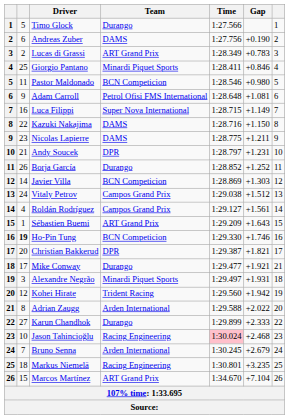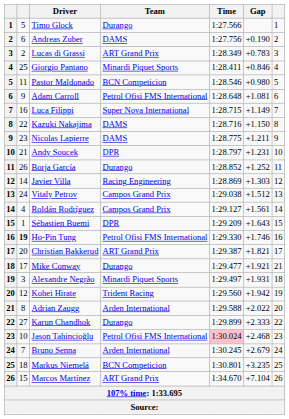 <table class="wikitable" style="font-size:85%">
 <tr>
 <th></th>
 <th></th>
 <th>Driver</th>
 <th>Team</th>
 <th>Time</th>
 <th>Gap</th>
 <th></th>
 </tr>
 <tr>
 <th>1</th>
 <td align="center">5</td>
 <td> <a href='#'>Timo Glock</a></td>
 <td><a href='#'>Durango</a></td>
 <td>1:27.566</td>
 <td></td>
 <td>1</td>
 </tr>
 <tr>
 <th>2</th>
 <td align="center">6</td>
 <td> <a href='#'>Andreas Zuber</a></td>
 <td><a href='#'>DAMS</a></td>
 <td>1:27.756</td>
 <td>+0.190</td>
 <td>2</td>
 </tr>
 <tr>
 <th>3</th>
 <td align="center">2</td>
 <td> <a href='#'>Lucas di Grassi</a></td>
 <td><a href='#'>ART Grand Prix</a></td>
 <td>1:28.349</td>
 <td>+0.783</td>
 <td>3</td>
 </tr>
 <tr>
 <th>4</th>
 <td align="center">25</td>
 <td> <a href='#'>Giorgio Pantano</a></td>
 <td><a href='#'>Minardi Piquet Sports</a></td>
 <td>1:28.411</td>
 <td>+0.846</td>
 <td>4</td>
 </tr>
 <tr>
 <th>5</th>
 <td align="center">11</td>
 <td> <a href='#'>Pastor Maldonado</a></td>
 <td><a href='#'>BCN Competicion</a></td>
 <td>1:28.546</td>
 <td>+0.980</td>
 <td>5</td>
 </tr>
 <tr>
 <th>6</th>
 <td align="center">9</td>
 <td> <a href='#'>Adam Carroll</a></td>
 <td><a href='#'>Petrol Ofisi FMS International</a></td>
 <td>1:28.648</td>
 <td>+1.081</td>
 <td>6</td>
 </tr>
 <tr>
 <th>7</th>
 <td align="center">16</td>
 <td> <a href='#'>Luca Filippi</a></td>
 <td><a href='#'>Super Nova International</a></td>
 <td>1:28.715</td>
 <td>+1.149</td>
 <td>7</td>
 </tr>
 <tr>
 <th>8</th>
 <td align="center">22</td>
 <td> <a href='#'>Kazuki Nakajima</a></td>
 <td><a href='#'>DAMS</a></td>
 <td>1:28.716</td>
 <td>+1.150</td>
 <td>8</td>
 </tr>
 <tr>
 <th>9</th>
 <td align="center">23</td>
 <td> <a href='#'>Nicolas Lapierre</a></td>
 <td><a href='#'>DAMS</a></td>
 <td>1:28.775</td>
 <td>+1.211</td>
 <td>9</td>
 </tr>
 <tr>
 <th>10</th>
 <td align="center">21</td>
 <td> <a href='#'>Andy Soucek</a></td>
 <td><a href='#'>DPR</a></td>
 <td>1:28.797</td>
 <td>+1.231</td>
 <td>10</td>
 </tr>
 <tr>
 <th>11</th>
 <td align="center">26</td>
 <td> <a href='#'>Borja García</a></td>
 <td><a href='#'>Durango</a></td>
 <td>1:28.852</td>
 <td>+1.252</td>
 <td>11</td>
 </tr>
 <tr>
 <th>12</th>
 <td align="center">14</td>
 <td> <a href='#'>Javier Villa</a></td>
-<td><a href='#'>BCN Competicion</a></td>
+<td><a href='#'>Racing Engineering</a></td>
 <td>1:28.869</td>
 <td>+1.303</td>
 <td>12</td>
 </tr>
 <tr>
 <th>13</th>
 <td align="center">24</td>
 <td> <a href='#'>Vitaly Petrov</a></td>
 <td><a href='#'>Campos Grand Prix</a></td>
 <td>1:29.038</td>
 <td>+1.512</td>
 <td>13</td>
 </tr>
 <tr>
 <th>14</th>
 <td align="center">4</td>
 <td> <a href='#'>Roldán Rodríguez</a></td>
 <td><a href='#'>Campos Grand Prix</a></td>
 <td>1:29.127</td>
 <td>+1.561</td>
 <td>14</td>
 </tr>
 <tr>
 <th>15</th>
 <td align="center">1</td>
 <td> <a href='#'>Sébastien Buemi</a></td>
-<td><a href='#'>ART Grand Prix</a></td>
+<td><a href='#'>DPR</a></td>
 <td>1:29.209</td>
 <td>+1.643</td>
 <td>15</td>
 </tr>
 <tr>
 <th>16</th>
 <td align="center"><strong>19</strong></td>
 <td> <a href='#'>Ho-Pin Tung</a></td>
-<td><a href='#'>BCN Competicion</a></td>
+<td><a href='#'>Petrol Ofisi FMS International</a></td>
 <td>1:29.330</td>
 <td>+1.746</td>
 <td>16</td>
 </tr>
 <tr>
 <th>17</th>
 <td align="center">20</td>
 <td> <a href='#'>Christian Bakkerud</a></td>
-<td><a href='#'>DPR</a></td>
+<td><a href='#'>ART Grand Prix</a></td>
 <td>1:29.387</td>
 <td>+1.821</td>
 <td>17</td>
 </tr>
 <tr>
 <th>18</th>
 <td align="center">17</td>
 <td> <a href='#'>Mike Conway</a></td>
 <td><a href='#'>Durango</a></td>
 <td>1:29.477</td>
 <td>+1.921</td>
 <td>21</td>
 </tr>
 <tr>
 <th>19</th>
 <td align="center">3</td>
 <td> <a href='#'>Alexandre Negrão</a></td>
 <td><a href='#'>Minardi Piquet Sports</a></td>
 <td>1:29.497</td>
 <td>+1.931</td>
 <td>18</td>
 </tr>
 <tr>
 <th>20</th>
 <td align="center">12</td>
 <td> <a href='#'>Kohei Hirate</a></td>
 <td><a href='#'>Trident Racing</a></td>
 <td>1:29.560</td>
 <td>+1.942</td>
 <td>19</td>
 </tr>
 <tr>
 <th>21</th>
 <td align="center">8</td>
 <td> <a href='#'>Adrian Zaugg</a></td>
 <td><a href='#'>Arden International</a></td>
 <td>1:29.588</td>
 <td>+2.022</td>
 <td>20</td>
 </tr>
 <tr>
 <th>22</th>
 <td align="center">27</td>
 <td> <a href='#'>Karun Chandhok</a></td>
 <td><a href='#'>Durango</a></td>
 <td>1:29.899</td>
 <td>+2.333</td>
 <td>22</td>
 </tr>
 <tr>
 <th>23</th>
 <td align="center">10</td>
 <td> <a href='#'>Jason Tahincioğlu</a></td>
-<td><a href='#'>Racing Engineering</a></td>
+<td><a href='#'>Petrol Ofisi FMS International</a></td>
 <td style="background: pink;">1:30.024</td>
 <td>+2.468</td>
 <td>23</td>
 </tr>
 <tr>
 <th>24</th>
 <td align="center">7</td>
 <td> <a href='#'>Bruno Senna</a></td>
 <td><a href='#'>Arden International</a></td>
 <td>1:30.245</td>
 <td>+2.679</td>
 <td>24</td>
 </tr>
 <tr>
 <th>25</th>
 <td align="center">18</td>
 <td> <a href='#'>Markus Niemelä</a></td>
-<td><a href='#'>Racing Engineering</a></td>
+<td><a href='#'>BCN Competicion</a></td>
 <td>1:30.801</td>
 <td>+3.235</td>
 <td>25</td>
 </tr>
 <tr>
 <th>26</th>
 <td align="center">15</td>
 <td> <a href='#'>Marcos Martínez</a></td>
 <td><a href='#'>ART Grand Prix</a></td>
 <td>1:34.670</td>
 <td>+7.104</td>
 <td>26</td>
 </tr>
 <tr>
 <th colspan="7"><a href='#'>107% time</a>: 1:33.695</th>
 </tr>
 <tr>
 <th colspan="7">Source:</th>
 </tr>
 </table>
